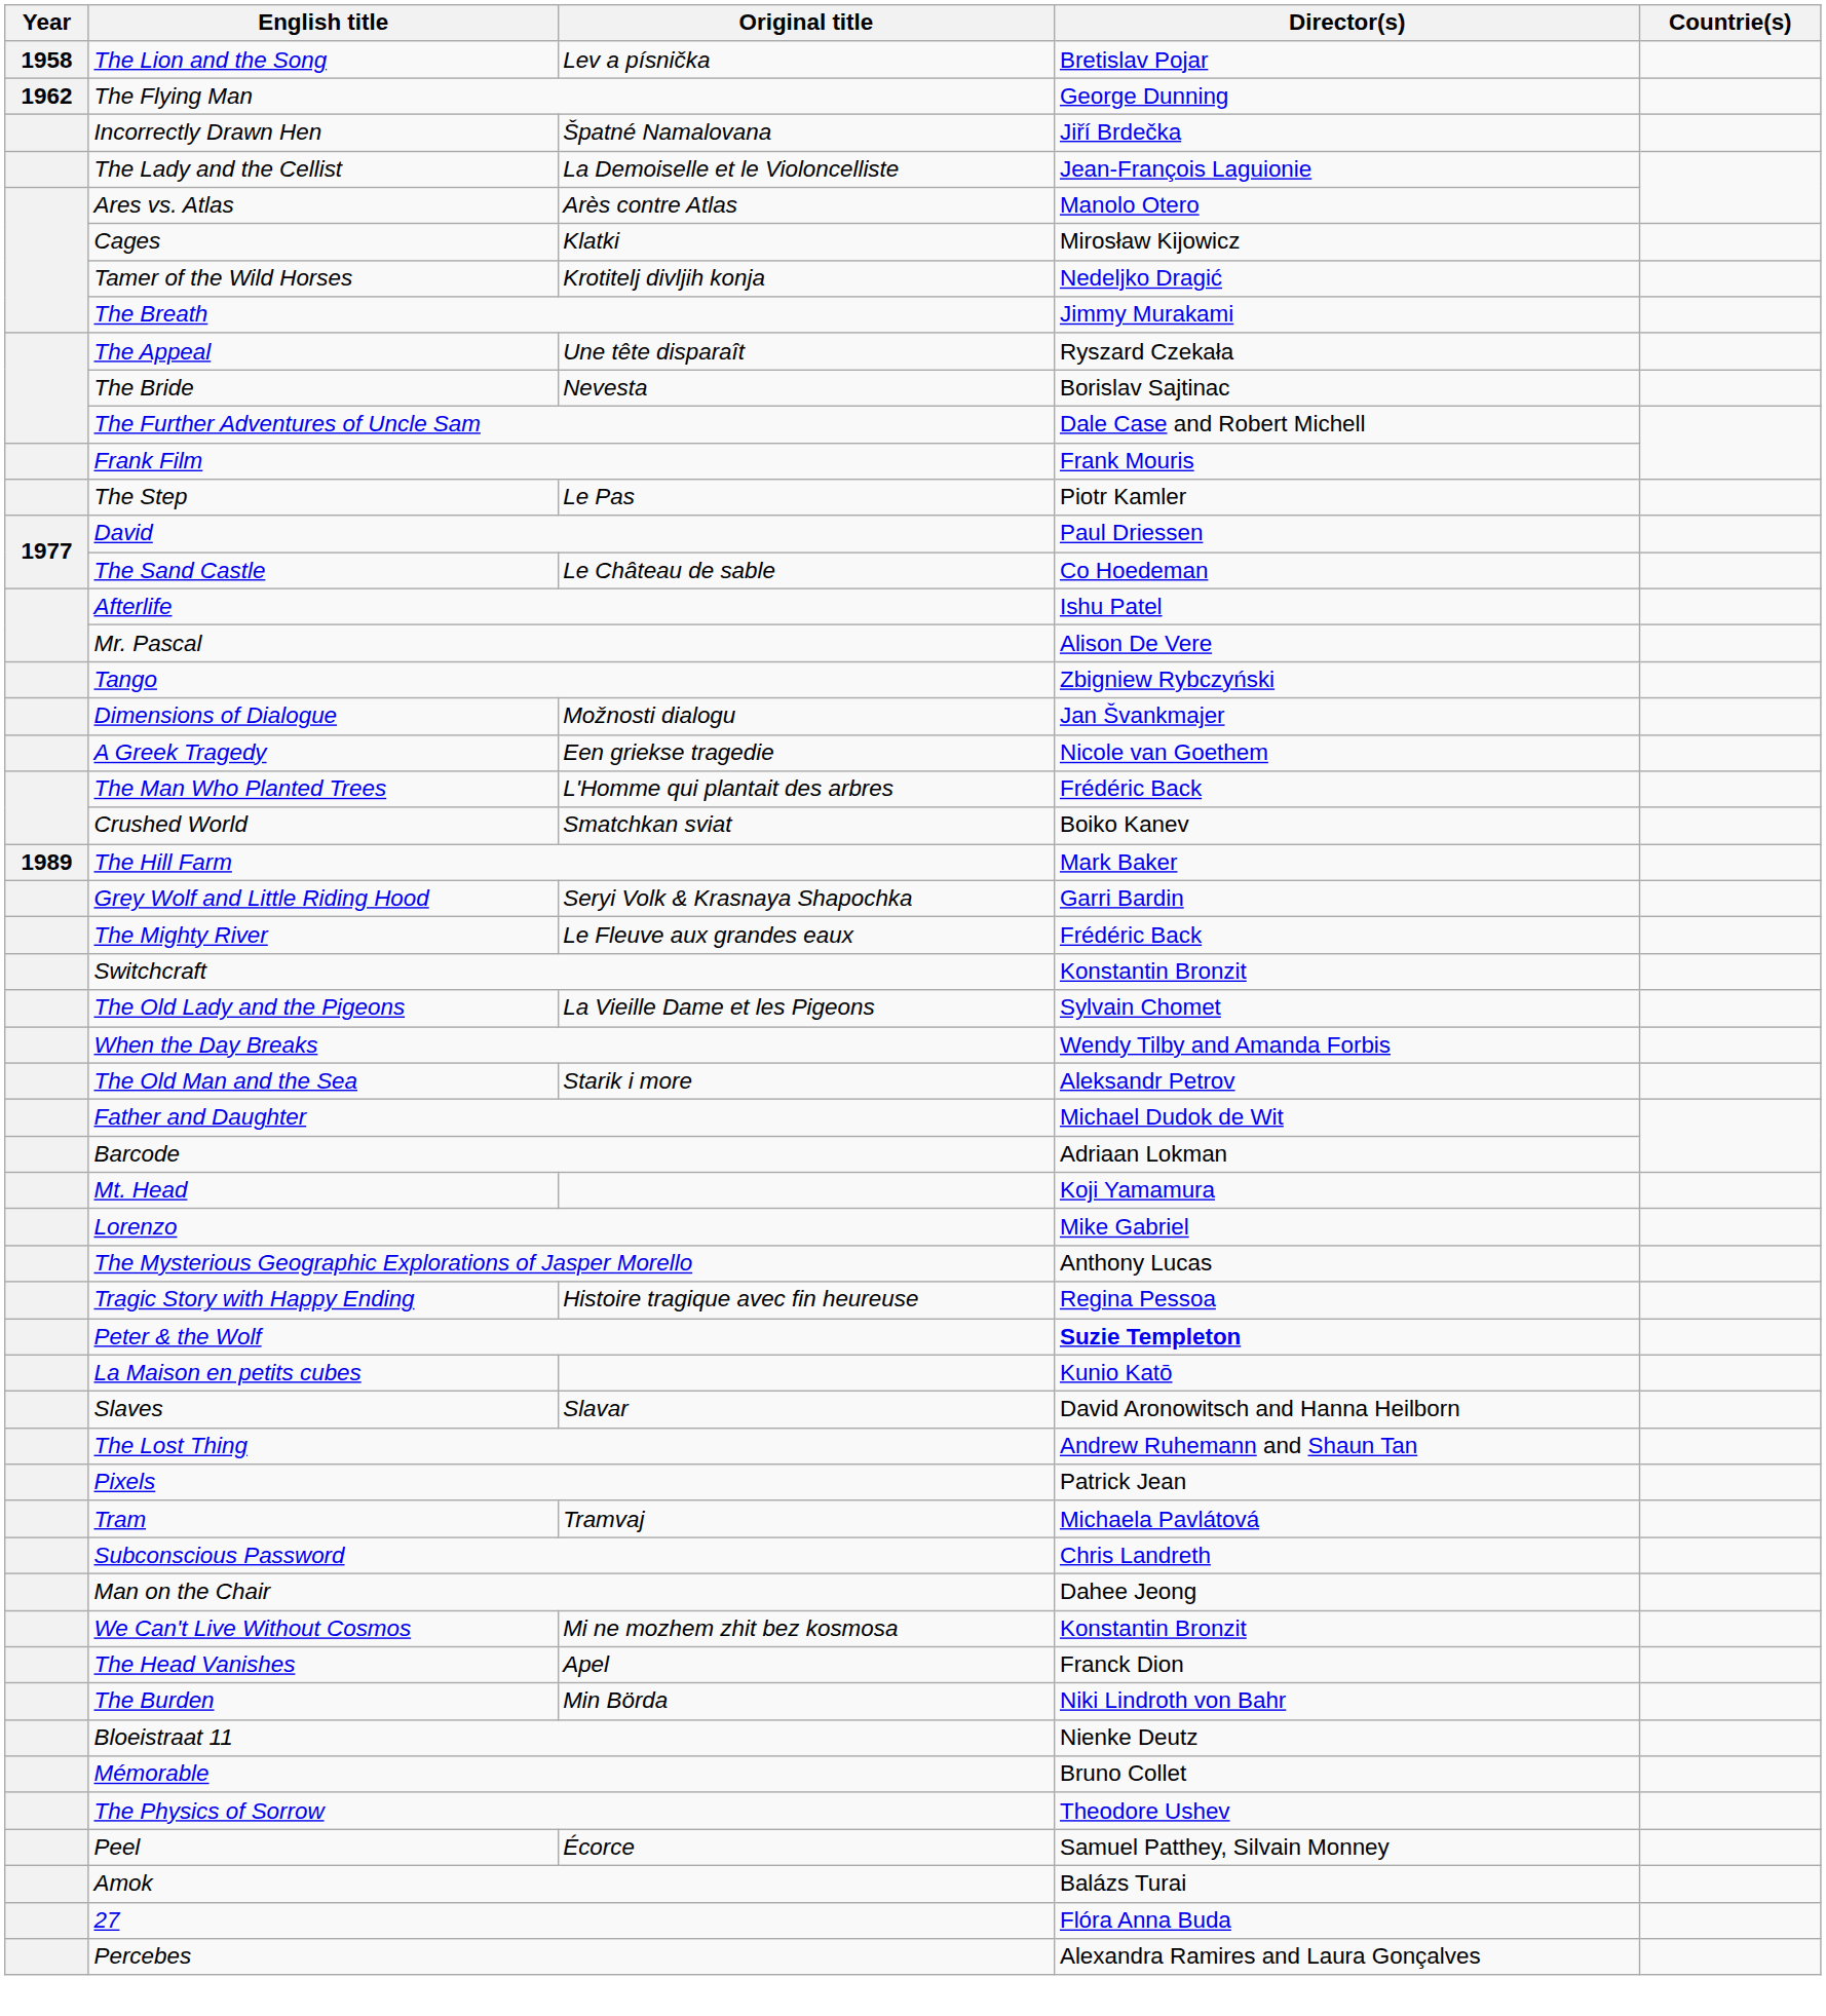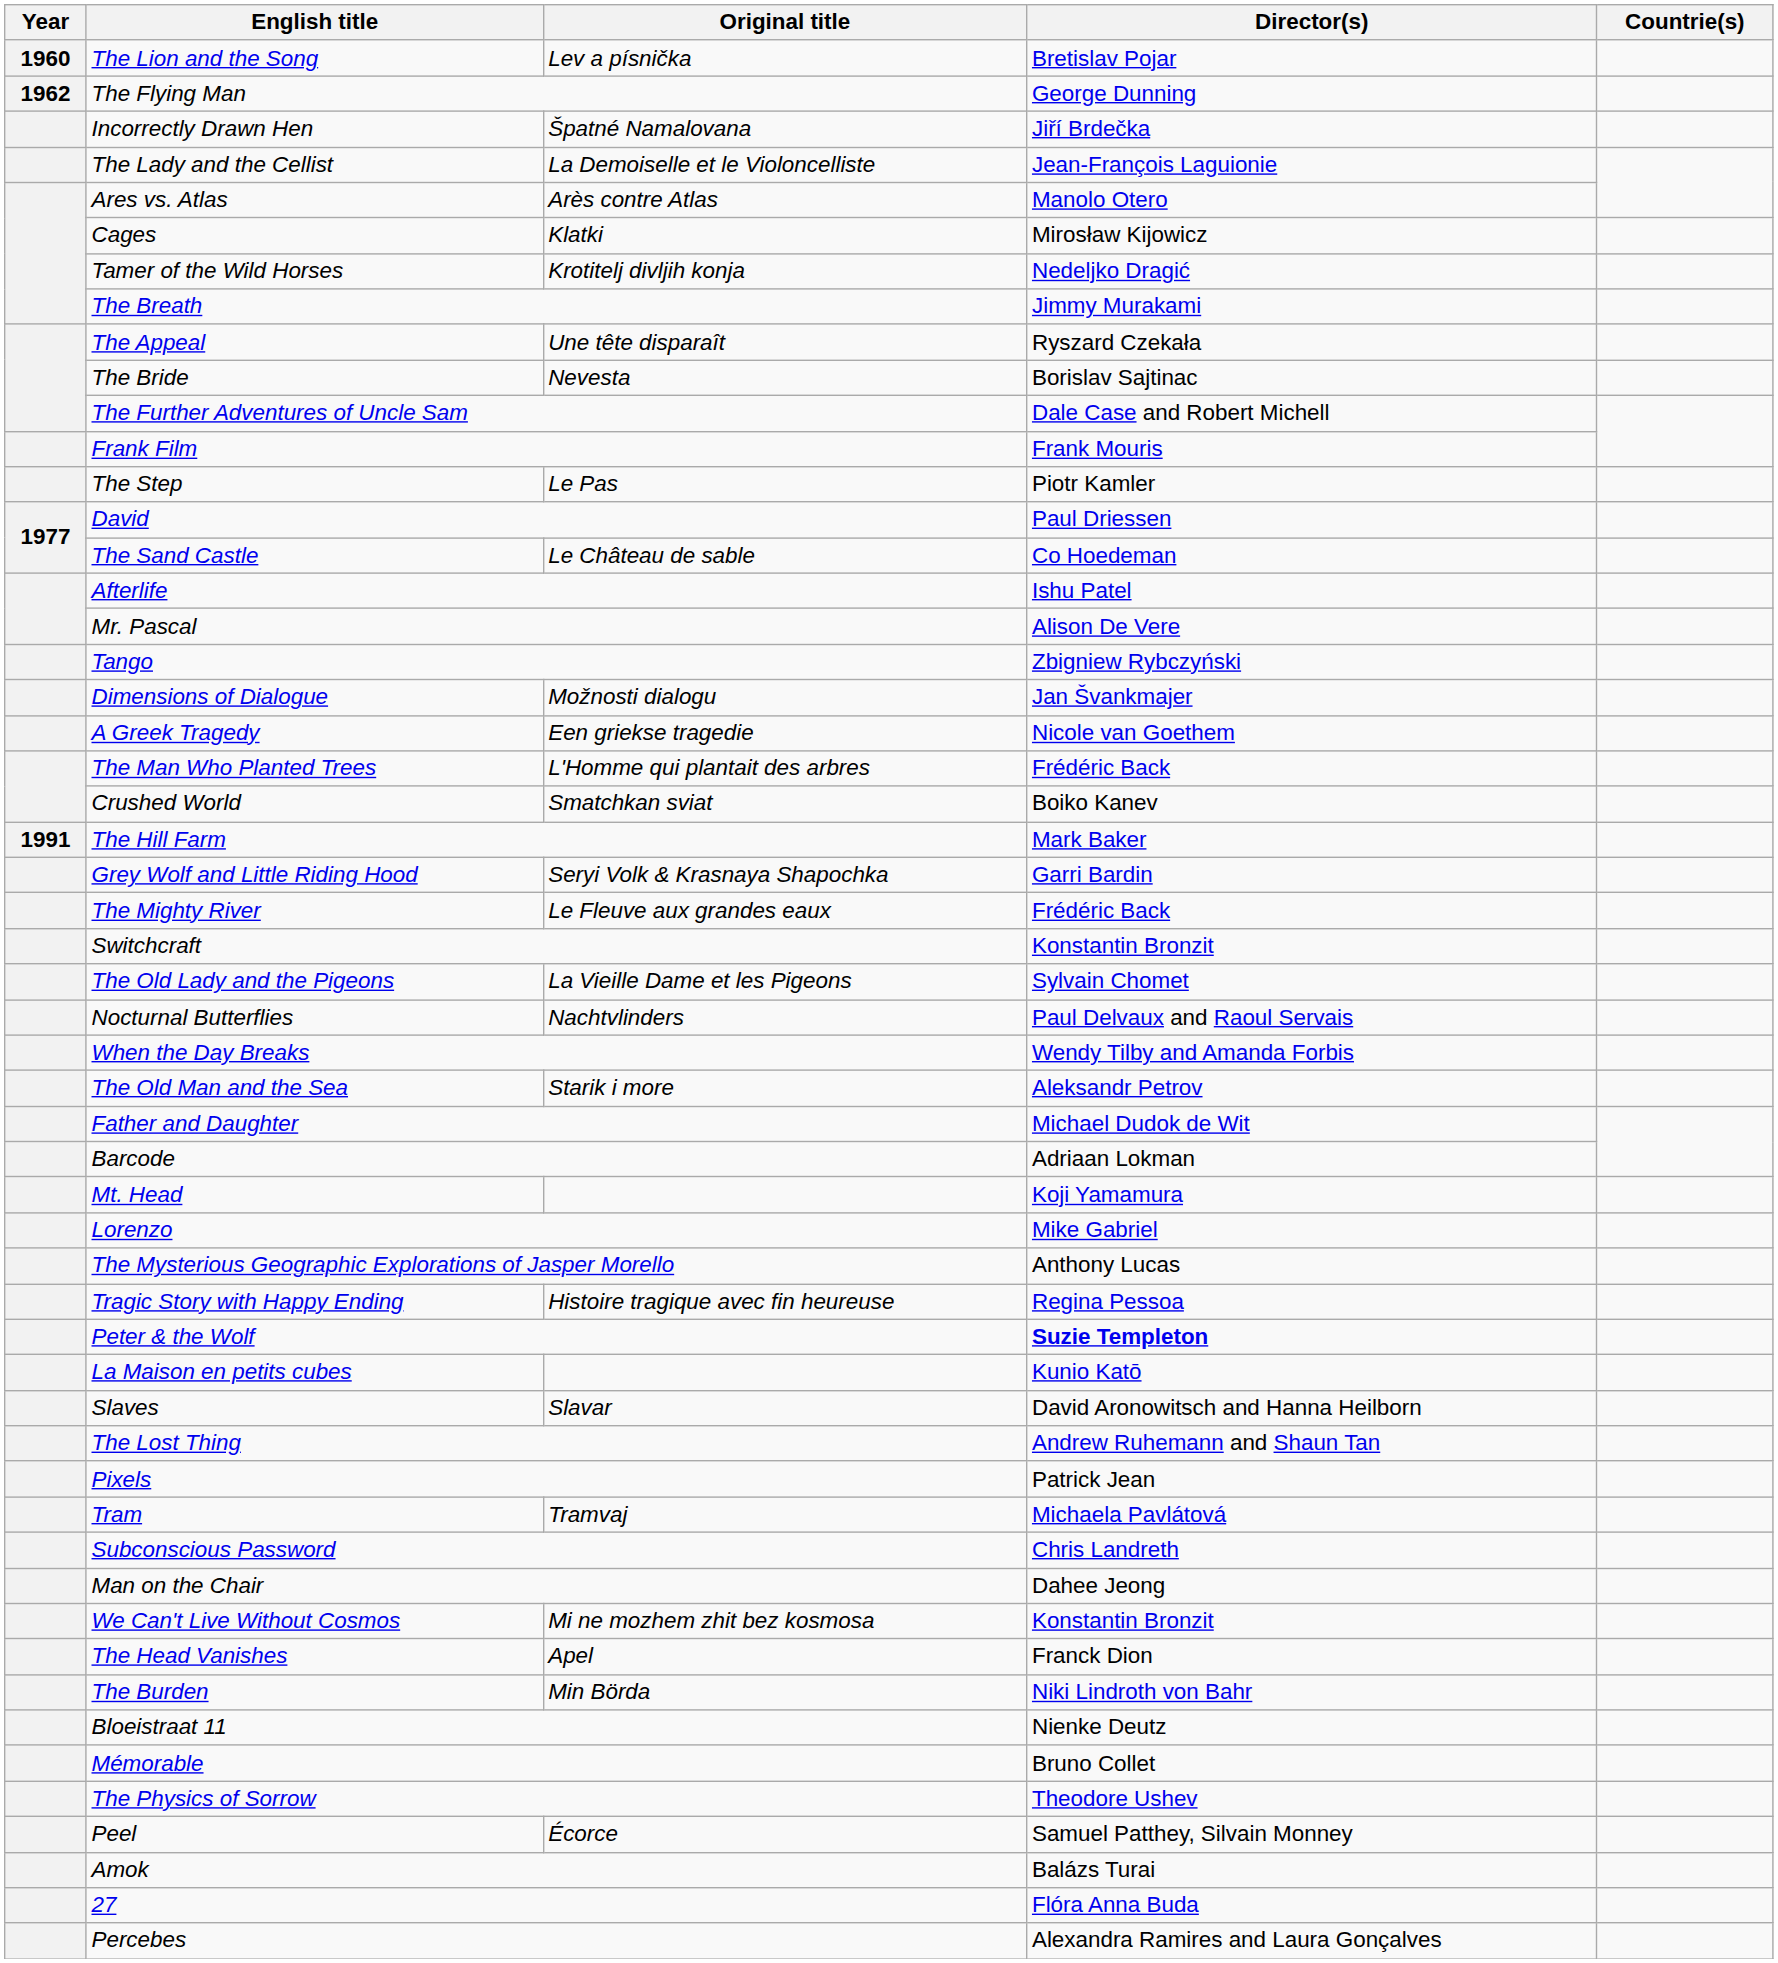 <table class="wikitable sortable" style="width:100%; margin-bottom:6px" cellpadding="5">
 <tr>
 <th scope="col">Year</th>
 <th scope="col">English title</th>
 <th scope="col">Original title</th>
 <th scope="col">Director(s)</th>
 <th scope="col">Countrie(s)</th>
 </tr>
 <tr>
-<th align="center">1958<br></th>
+<th align="center">1960<br></th>
 <td><em><a href='#'>The Lion and the Song</a></em></td>
 <td><em>Lev a písnička</em></td>
 <td><a href='#'>Bretislav Pojar</a></td>
 <td></td>
 </tr>
 <tr>
 <th align="center">1962<br></th>
 <td colspan="2"><em>The Flying Man</em></td>
 <td><a href='#'>George Dunning</a></td>
 <td></td>
 </tr>
 <tr>
 <th></th>
 <td><em>Incorrectly Drawn Hen</em></td>
 <td><em>Špatné Namalovana</em></td>
 <td><a href='#'>Jiří Brdečka</a></td>
 <td></td>
 </tr>
 <tr>
 <th></th>
 <td><em>The Lady and the Cellist</em></td>
 <td><em>La Demoiselle et le Violoncelliste</em></td>
 <td><a href='#'>Jean-François Laguionie</a></td>
 <td rowspan="2"></td>
 </tr>
 <tr>
 <th rowspan="4"></th>
 <td><em>Ares vs. Atlas</em></td>
 <td><em>Arès contre Atlas</em></td>
 <td><a href='#'>Manolo Otero</a></td>
 </tr>
 <tr>
 <td><em>Cages</em></td>
 <td><em>Klatki</em></td>
 <td>Mirosław Kijowicz</td>
 <td></td>
 </tr>
 <tr>
 <td><em>Tamer of the Wild Horses</em></td>
 <td><em>Krotitelj divljih konja</em></td>
 <td><a href='#'>Nedeljko Dragić</a></td>
 <td></td>
 </tr>
 <tr>
 <td colspan="2"><em><a href='#'>The Breath</a></em></td>
 <td><a href='#'>Jimmy Murakami</a></td>
 <td></td>
 </tr>
 <tr>
 <th rowspan="3"></th>
 <td><em><a href='#'>The Appeal</a></em></td>
 <td><em>Une tête disparaît</em></td>
 <td>Ryszard Czekała</td>
 <td></td>
 </tr>
 <tr>
 <td><em>The Bride</em></td>
 <td><em>Nevesta</em></td>
 <td>Borislav Sajtinac</td>
 <td></td>
 </tr>
 <tr>
 <td colspan="2"><em><a href='#'>The Further Adventures of Uncle Sam</a></em></td>
 <td><a href='#'>Dale Case</a> and Robert Michell</td>
 <td rowspan="2"></td>
 </tr>
 <tr>
 <th></th>
 <td colspan="2"><em><a href='#'>Frank Film</a></em></td>
 <td><a href='#'>Frank Mouris</a></td>
 </tr>
 <tr>
 <th></th>
 <td><em>The Step</em></td>
 <td><em>Le Pas</em></td>
 <td>Piotr Kamler</td>
 <td></td>
 </tr>
 <tr>
 <th rowspan="2" align="center">1977<br></th>
 <td colspan="2"><em><a href='#'>David</a></em></td>
 <td><a href='#'>Paul Driessen</a></td>
 <td></td>
 </tr>
 <tr>
 <td><em><a href='#'>The Sand Castle</a></em></td>
 <td><em>Le Château de sable</em></td>
 <td><a href='#'>Co Hoedeman</a></td>
 <td></td>
 </tr>
 <tr>
 <th rowspan="2"></th>
 <td colspan="2"><em><a href='#'>Afterlife</a></em></td>
 <td><a href='#'>Ishu Patel</a></td>
 <td></td>
 </tr>
 <tr>
 <td colspan="2"><em>Mr. Pascal</em></td>
 <td><a href='#'>Alison De Vere</a></td>
 <td></td>
 </tr>
 <tr>
 <th></th>
 <td colspan="2"><em><a href='#'>Tango</a></em></td>
 <td><a href='#'>Zbigniew Rybczyński</a></td>
 <td></td>
 </tr>
 <tr>
 <th></th>
 <td><em><a href='#'>Dimensions of Dialogue</a></em></td>
 <td><em>Možnosti dialogu</em></td>
 <td><a href='#'>Jan Švankmajer</a></td>
 <td></td>
 </tr>
 <tr>
 <th></th>
 <td><em><a href='#'>A Greek Tragedy</a></em></td>
 <td><em>Een griekse tragedie</em></td>
 <td><a href='#'>Nicole van Goethem</a></td>
 <td></td>
 </tr>
 <tr>
 <th rowspan="2"></th>
 <td><em><a href='#'>The Man Who Planted Trees</a></em></td>
 <td><em>L'Homme qui plantait des arbres</em></td>
 <td><a href='#'>Frédéric Back</a></td>
 <td></td>
 </tr>
 <tr>
 <td><em>Crushed World</em></td>
 <td><em>Smatchkan sviat</em></td>
 <td>Boiko Kanev</td>
 <td></td>
 </tr>
 <tr>
-<th align="center">1989<br></th>
+<th align="center">1991<br></th>
 <td colspan="2"><em><a href='#'>The Hill Farm</a></em></td>
 <td><a href='#'>Mark Baker</a></td>
 <td></td>
 </tr>
 <tr>
 <th></th>
 <td><em><a href='#'>Grey Wolf and Little Riding Hood</a></em></td>
 <td><em>Seryi Volk & Krasnaya Shapochka</em></td>
 <td><a href='#'>Garri Bardin</a></td>
 <td></td>
 </tr>
 <tr>
 <th></th>
 <td><em><a href='#'>The Mighty River</a></em></td>
 <td><em>Le Fleuve aux grandes eaux</em></td>
 <td><a href='#'>Frédéric Back</a></td>
 <td></td>
 </tr>
 <tr>
 <th></th>
 <td colspan="2"><em>Switchcraft</em></td>
 <td><a href='#'>Konstantin Bronzit</a></td>
 <td></td>
 </tr>
 <tr>
 <th></th>
 <td><em><a href='#'>The Old Lady and the Pigeons</a></em></td>
 <td><em>La Vieille Dame et les Pigeons</em></td>
 <td><a href='#'>Sylvain Chomet</a></td>
+<td></td>
+</tr>
+<tr>
+<th></th>
+<td><em>Nocturnal Butterflies</em></td>
+<td><em>Nachtvlinders</em></td>
+<td><a href='#'>Paul Delvaux</a> and <a href='#'>Raoul Servais</a></td>
 <td></td>
 </tr>
 <tr>
 <th></th>
 <td colspan="2"><em><a href='#'>When the Day Breaks</a></em></td>
 <td><a href='#'>Wendy Tilby and Amanda Forbis</a></td>
 <td></td>
 </tr>
 <tr>
 <th></th>
 <td><a href='#'><em>The Old Man and the Sea</em></a></td>
 <td><em>Starik i more</em></td>
 <td><a href='#'>Aleksandr Petrov</a></td>
 <td></td>
 </tr>
 <tr>
 <th></th>
 <td colspan="2"><a href='#'><em>Father and Daughter</em></a></td>
 <td><a href='#'>Michael Dudok de Wit</a></td>
 <td rowspan="2"></td>
 </tr>
 <tr>
 <th></th>
 <td colspan="2"><em>Barcode</em></td>
 <td>Adriaan Lokman</td>
 </tr>
 <tr>
 <th></th>
 <td><em><a href='#'>Mt. Head</a></em></td>
 <td></td>
 <td><a href='#'>Koji Yamamura</a></td>
 <td></td>
 </tr>
 <tr>
 <th></th>
 <td colspan="2"><a href='#'><em>Lorenzo</em></a></td>
 <td><a href='#'>Mike Gabriel</a></td>
 <td></td>
 </tr>
 <tr>
 <th></th>
 <td colspan="2"><em><a href='#'>The Mysterious Geographic Explorations of Jasper Morello</a></em></td>
 <td>Anthony Lucas</td>
 <td></td>
 </tr>
 <tr>
 <th></th>
 <td><em><a href='#'>Tragic Story with Happy Ending</a></em></td>
 <td><em>Histoire tragique avec fin heureuse</em></td>
 <td><a href='#'>Regina Pessoa</a></td>
 <td></td>
 </tr>
 <tr>
 <th></th>
 <td colspan="2"><a href='#'><em>Peter & the Wolf</em></a></td>
 <td><strong><a href='#'>Suzie Templeton</a></strong></td>
 <td></td>
 </tr>
 <tr>
 <th></th>
 <td><a href='#'><em>La Maison en petits cubes</em></a></td>
 <td></td>
 <td><a href='#'>Kunio Katō</a></td>
 <td></td>
 </tr>
 <tr>
 <th></th>
 <td><em>Slaves</em></td>
 <td><em>Slavar</em></td>
 <td>David Aronowitsch and Hanna Heilborn</td>
 <td></td>
 </tr>
 <tr>
 <th></th>
 <td colspan="2"><em><a href='#'>The Lost Thing</a></em></td>
 <td><a href='#'>Andrew Ruhemann</a> and <a href='#'>Shaun Tan</a></td>
 <td></td>
 </tr>
 <tr>
 <th></th>
 <td colspan="2"><em><a href='#'>Pixels</a></em></td>
 <td>Patrick Jean</td>
 <td></td>
 </tr>
 <tr>
 <th></th>
 <td><em><a href='#'>Tram</a></em></td>
 <td><em>Tramvaj</em></td>
 <td><a href='#'>Michaela Pavlátová</a></td>
 <td></td>
 </tr>
 <tr>
 <th></th>
 <td colspan="2"><em><a href='#'>Subconscious Password</a></em></td>
 <td><a href='#'>Chris Landreth</a></td>
 <td></td>
 </tr>
 <tr>
 <th></th>
 <td colspan="2"><em>Man on the Chair</em></td>
 <td>Dahee Jeong</td>
 <td></td>
 </tr>
 <tr>
 <th></th>
 <td><em><a href='#'>We Can't Live Without Cosmos</a></em></td>
 <td><em>Mi ne mozhem zhit bez kosmosa</em></td>
 <td><a href='#'>Konstantin Bronzit</a></td>
 <td></td>
 </tr>
 <tr>
 <th></th>
 <td><em><a href='#'>The Head Vanishes</a></em></td>
 <td><em>Apel</em></td>
 <td>Franck Dion</td>
 <td> <br> </td>
 </tr>
 <tr>
 <th></th>
 <td><em><a href='#'>The Burden</a></em></td>
 <td><em>Min Börda</em></td>
 <td><a href='#'>Niki Lindroth von Bahr</a></td>
 <td></td>
 </tr>
 <tr>
 <th></th>
 <td colspan="2"><em>Bloeistraat 11</em></td>
 <td>Nienke Deutz</td>
 <td> <br> </td>
 </tr>
 <tr>
 <th></th>
 <td colspan="2"><em><a href='#'>Mémorable</a></em></td>
 <td>Bruno Collet</td>
 <td></td>
 </tr>
 <tr>
 <th></th>
 <td colspan="2"><em><a href='#'>The Physics of Sorrow</a></em></td>
 <td><a href='#'>Theodore Ushev</a></td>
 <td></td>
 </tr>
 <tr>
 <th></th>
 <td><em>Peel</em></td>
 <td><em>Écorce</em></td>
 <td>Samuel Patthey, Silvain Monney</td>
 <td></td>
 </tr>
 <tr>
 <th></th>
 <td colspan="2"><em>Amok</em></td>
 <td>Balázs Turai</td>
 <td> <br> </td>
 </tr>
 <tr>
 <th></th>
 <td colspan="2"><em><a href='#'>27</a></em></td>
 <td><a href='#'>Flóra Anna Buda</a></td>
 <td><br></td>
 </tr>
 <tr>
 <th></th>
 <td colspan="2"><em>Percebes</em></td>
 <td>Alexandra Ramires and Laura Gonçalves</td>
 <td><br></td>
 </tr>
 </table>
